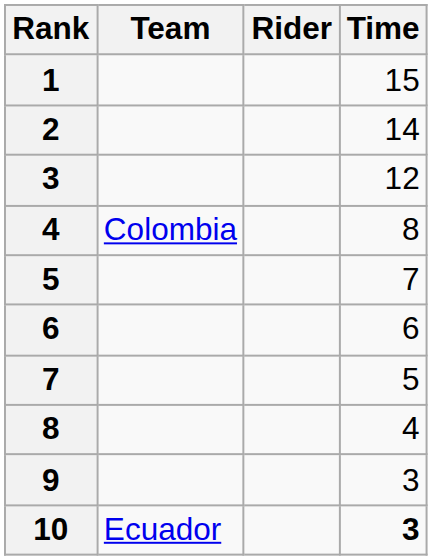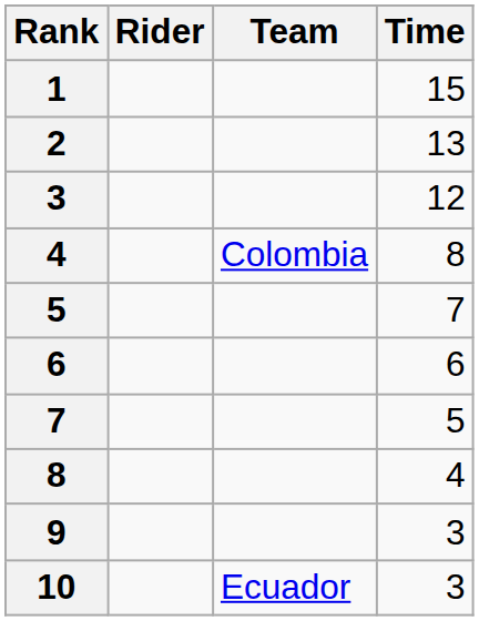 <table class="wikitable" margin-bottom:0;">
 <tr>
 <th scope="col">Rank</th>
+<th scope="col">Rider</th>
 <th scope="col">Team</th>
-<th scope="col">Rider</th>
 <th scope="col">Time</th>
 </tr>
 <tr>
 <th scope="row">1</th>
+<td> </td>
 <td></td>
-<td> </td>
 <td align="right">15</td>
 </tr>
 <tr>
 <th scope="row">2</th>
 <td></td>
 <td></td>
-<td align="right">14</td>
+<td align="right">13</td>
 </tr>
 <tr>
 <th scope="row">3</th>
+<td> </td>
 <td></td>
-<td> </td>
 <td align="right">12</td>
 </tr>
 <tr>
 <th scope="row">4</th>
+<td></td>
 <td><a href='#'>Colombia</a></td>
-<td></td>
 <td align="right">8</td>
 </tr>
 <tr>
 <th scope="row">5</th>
 <td></td>
 <td></td>
 <td align="right">7</td>
 </tr>
 <tr>
 <th scope="row">6</th>
 <td></td>
 <td></td>
 <td align="right">6</td>
 </tr>
 <tr>
 <th scope="row">7</th>
 <td></td>
 <td></td>
 <td align="right">5</td>
 </tr>
 <tr>
 <th scope="row">8</th>
 <td></td>
 <td></td>
 <td align="right">4</td>
 </tr>
 <tr>
 <th scope="row">9</th>
 <td></td>
 <td></td>
 <td align="right">3</td>
 </tr>
 <tr>
 <th scope="row">10</th>
+<td></td>
 <td><a href='#'>Ecuador</a></td>
-<td></td>
-<td align="right"><strong>3</strong></td>
+<td align="right">3</td>
 </tr>
 </table>
